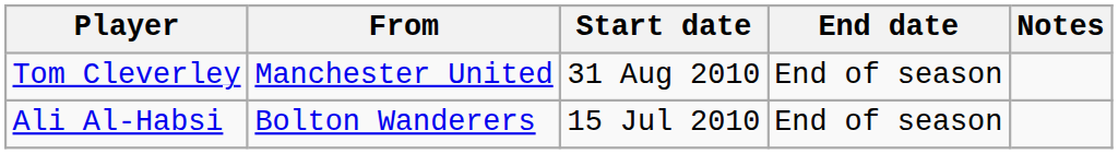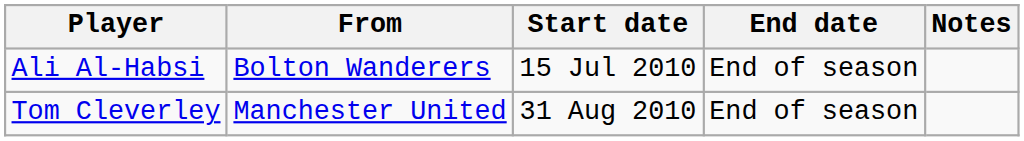 <table class="wikitable" style="text-align:center; font-size:95%; text-align:left">
 <tr>
 <th>Player</th>
 <th>From</th>
 <th>Start date</th>
 <th>End date</th>
 <th>Notes</th>
 </tr>
 <tr --->
+<td> <a href='#'>Ali Al-Habsi</a></td>
+<td> <a href='#'>Bolton Wanderers</a></td>
+<td>15 Jul 2010</td>
+<td>End of season</td>
+<td align="center"></td>
+</tr>
+<tr --->
 <td> <a href='#'>Tom Cleverley</a></td>
 <td> <a href='#'>Manchester United</a></td>
 <td>31 Aug 2010</td>
 <td>End of season</td>
 <td align="center"></td>
 </tr>
-<tr --->
-<td> <a href='#'>Ali Al-Habsi</a></td>
-<td> <a href='#'>Bolton Wanderers</a></td>
-<td>15 Jul 2010</td>
-<td>End of season</td>
-<td align="center"></td>
-</tr>
 </table>
